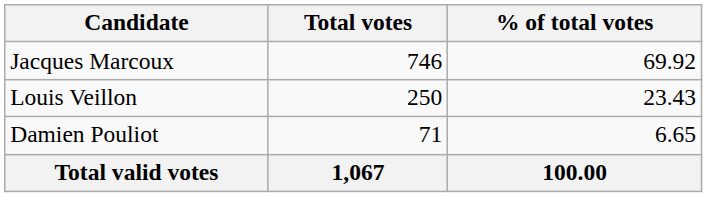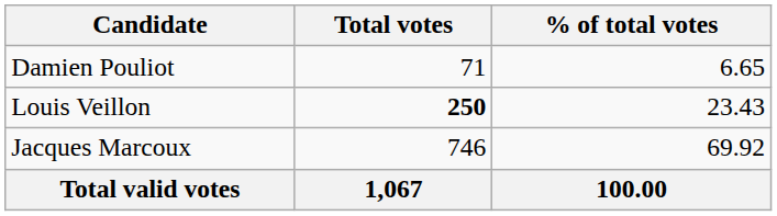 <table class="wikitable" width="475">
 <tr>
 <th align="left">Candidate</th>
 <th align="right">Total votes</th>
 <th align="right">% of total votes</th>
 </tr>
 <tr>
+<td align="left">Damien Pouliot</td>
+<td align="right">71</td>
+<td align="right">6.65</td>
+</tr>
+<tr>
+<td align="left">Louis Veillon</td>
+<td align="right"><strong>250</strong></td>
+<td align="right">23.43</td>
+</tr>
+<tr>
 <td align="left">Jacques Marcoux</td>
 <td align="right">746</td>
 <td align="right">69.92</td>
-</tr>
-<tr>
-<td align="left">Louis Veillon</td>
-<td align="right">250</td>
-<td align="right">23.43</td>
-</tr>
-<tr>
-<td align="left">Damien Pouliot</td>
-<td align="right">71</td>
-<td align="right">6.65</td>
 </tr>
 <tr bgcolor="#EEEEEE">
 <th align="left">Total valid votes</th>
 <th align="right"><strong>1,067</strong></th>
 <th align="right"><strong>100.00</strong></th>
 </tr>
 </table>
